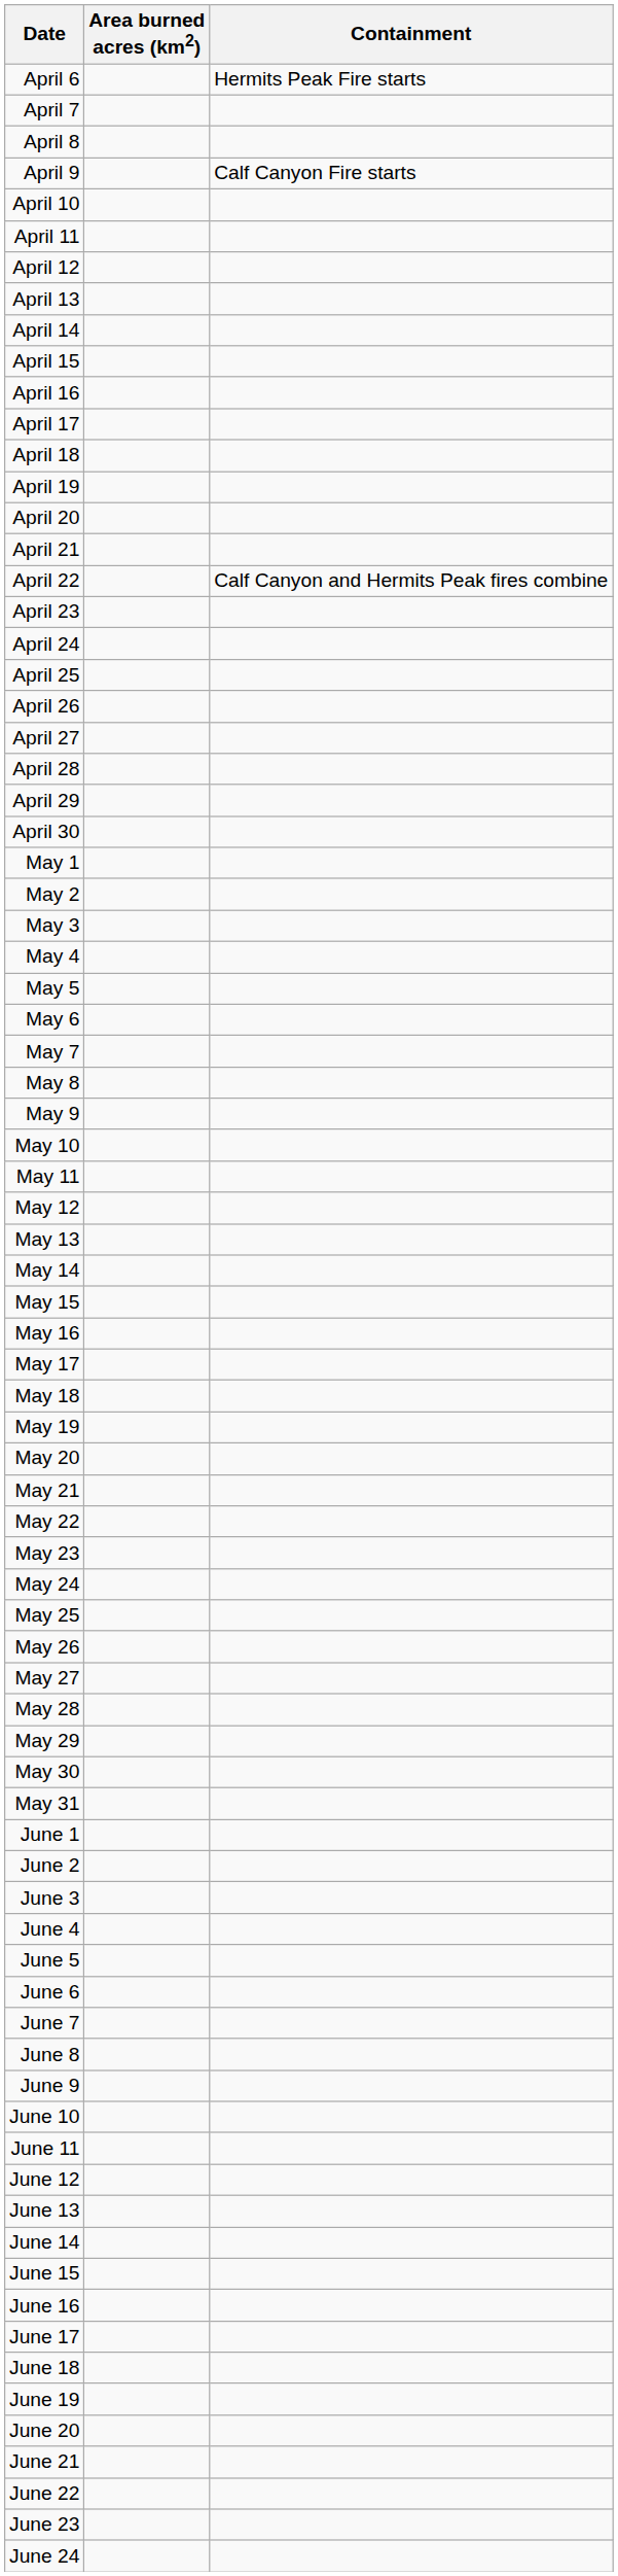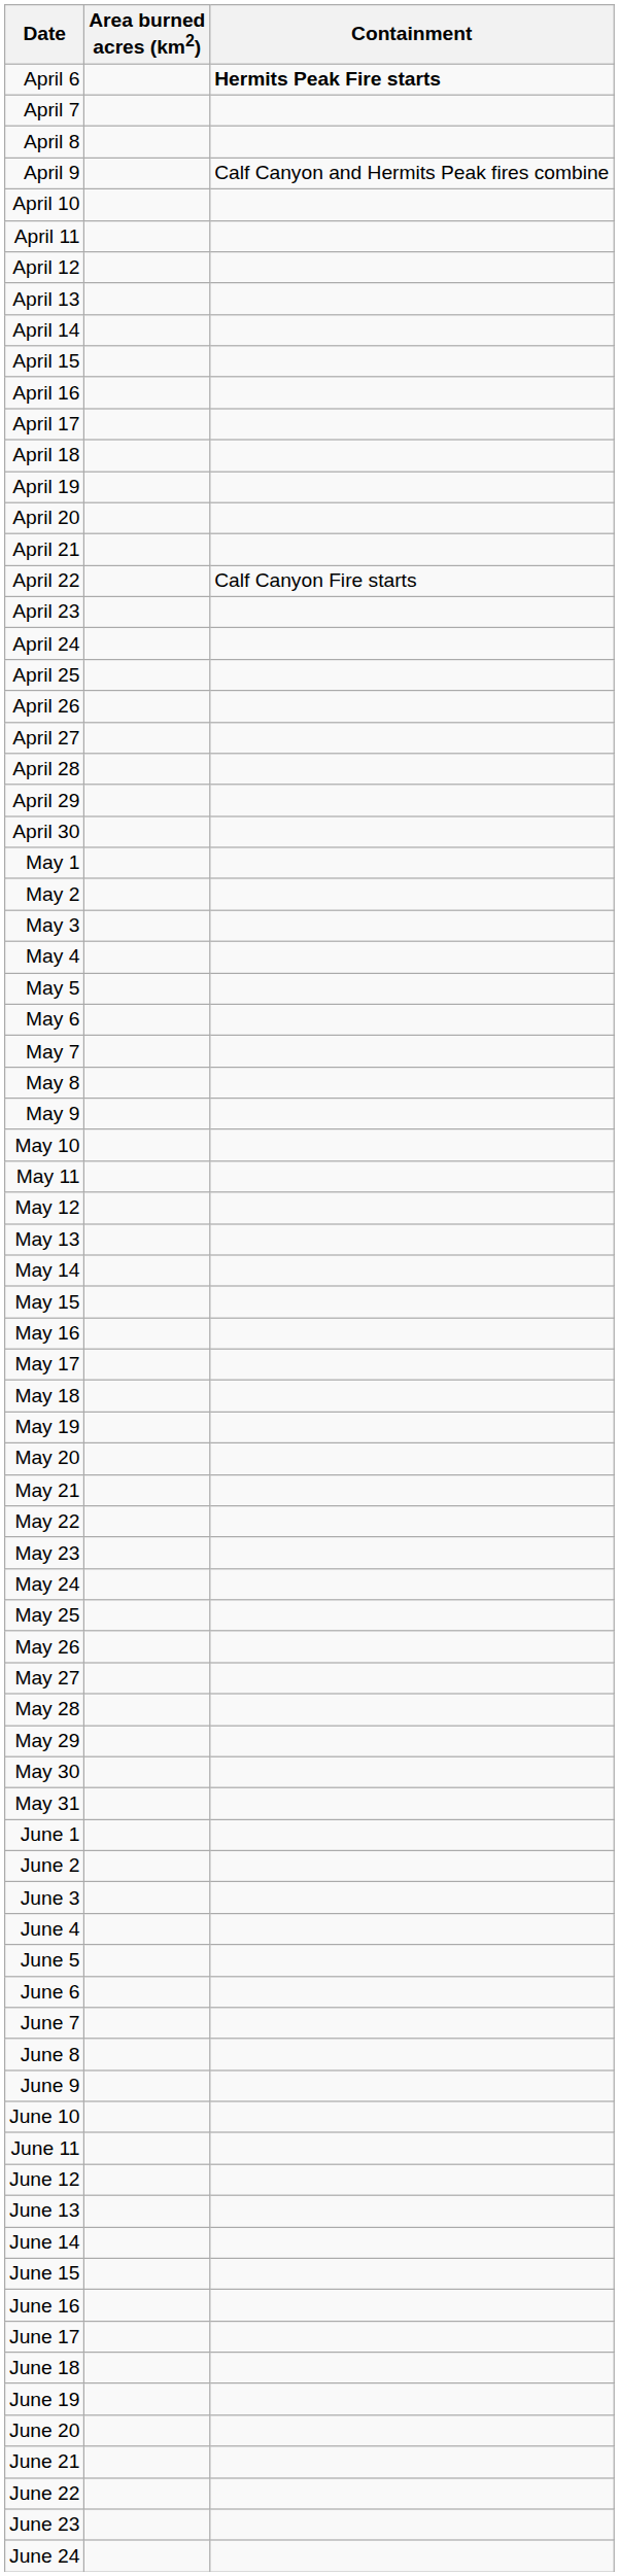 <table class="wikitable sortable" style="text-align: right;">
 <tr>
 <th>Date</th>
 <th>Area burned<br>acres (km<sup>2</sup>)</th>
 <th>Containment</th>
 </tr>
 <tr>
 <td>April 6</td>
 <td></td>
-<td style="text-align: left;"> Hermits Peak Fire starts</td>
+<td style="text-align: left;"><strong> Hermits Peak Fire starts</strong></td>
 </tr>
 <tr>
 <td>April 7</td>
 <td></td>
 <td style="text-align: left;"></td>
 </tr>
 <tr>
 <td>April 8</td>
 <td></td>
 <td style="text-align: left;"></td>
 </tr>
 <tr>
 <td>April 9</td>
 <td></td>
-<td style="text-align: left;">Calf Canyon Fire starts</td>
+<td style="text-align: left;"> Calf Canyon and Hermits Peak fires combine</td>
 </tr>
 <tr>
 <td>April 10</td>
 <td></td>
 <td style="text-align: left;"></td>
 </tr>
 <tr>
 <td>April 11</td>
 <td></td>
 <td style="text-align: left;"></td>
 </tr>
 <tr>
 <td>April 12</td>
 <td></td>
 <td style="text-align: left;"></td>
 </tr>
 <tr>
 <td>April 13</td>
 <td></td>
 <td style="text-align: left;"></td>
 </tr>
 <tr>
 <td>April 14</td>
 <td></td>
 <td style="text-align: left;"></td>
 </tr>
 <tr>
 <td>April 15</td>
 <td></td>
 <td style="text-align: left;"></td>
 </tr>
 <tr>
 <td>April 16</td>
 <td></td>
 <td style="text-align: left;"></td>
 </tr>
 <tr>
 <td>April 17</td>
 <td></td>
 <td style="text-align: left;"></td>
 </tr>
 <tr>
 <td>April 18</td>
 <td></td>
 <td style="text-align: left;"></td>
 </tr>
 <tr>
 <td>April 19</td>
 <td></td>
 <td style="text-align: left;"></td>
 </tr>
 <tr>
 <td>April 20</td>
 <td></td>
 <td style="text-align: left;"></td>
 </tr>
 <tr>
 <td>April 21</td>
 <td></td>
 <td style="text-align: left;"></td>
 </tr>
 <tr>
 <td>April 22</td>
 <td></td>
-<td style="text-align: left;"> Calf Canyon and Hermits Peak fires combine</td>
+<td style="text-align: left;">Calf Canyon Fire starts</td>
 </tr>
 <tr>
 <td>April 23</td>
 <td></td>
 <td style="text-align: left;"></td>
 </tr>
 <tr>
 <td>April 24</td>
 <td></td>
 <td style="text-align: left;"></td>
 </tr>
 <tr>
 <td>April 25</td>
 <td></td>
 <td style="text-align: left;"></td>
 </tr>
 <tr>
 <td>April 26</td>
 <td></td>
 <td style="text-align: left;"></td>
 </tr>
 <tr>
 <td>April 27</td>
 <td></td>
 <td style="text-align: left;"></td>
 </tr>
 <tr>
 <td>April 28</td>
 <td></td>
 <td style="text-align: left;"></td>
 </tr>
 <tr>
 <td>April 29</td>
 <td></td>
 <td style="text-align: left;"></td>
 </tr>
 <tr>
 <td>April 30</td>
 <td></td>
 <td style="text-align: left;"></td>
 </tr>
 <tr>
 <td>May 1</td>
 <td></td>
 <td style="text-align: left;"></td>
 </tr>
 <tr>
 <td>May 2</td>
 <td></td>
 <td style="text-align: left;"></td>
 </tr>
 <tr>
 <td>May 3</td>
 <td></td>
 <td style="text-align: left;"></td>
 </tr>
 <tr>
 <td>May 4</td>
 <td></td>
 <td style="text-align: left;"></td>
 </tr>
 <tr>
 <td>May 5</td>
 <td></td>
 <td style="text-align: left;"></td>
 </tr>
 <tr>
 <td>May 6</td>
 <td></td>
 <td style="text-align: left;"></td>
 </tr>
 <tr>
 <td>May 7</td>
 <td></td>
 <td style="text-align: left;"></td>
 </tr>
 <tr>
 <td>May 8</td>
 <td></td>
 <td style="text-align: left;"></td>
 </tr>
 <tr>
 <td>May 9</td>
 <td></td>
 <td style="text-align: left;"></td>
 </tr>
 <tr>
 <td>May 10</td>
 <td></td>
 <td style="text-align: left;"></td>
 </tr>
 <tr>
 <td>May 11</td>
 <td></td>
 <td style="text-align: left;"></td>
 </tr>
 <tr>
 <td>May 12</td>
 <td></td>
 <td style="text-align: left;"></td>
 </tr>
 <tr>
 <td>May 13</td>
 <td></td>
 <td style="text-align: left;"></td>
 </tr>
 <tr>
 <td>May 14</td>
 <td></td>
 <td style="text-align: left;"></td>
 </tr>
 <tr>
 <td>May 15</td>
 <td></td>
 <td style="text-align: left;"></td>
 </tr>
 <tr>
 <td>May 16</td>
 <td></td>
 <td style="text-align: left;"></td>
 </tr>
 <tr>
 <td>May 17</td>
 <td></td>
 <td style="text-align: left;"></td>
 </tr>
 <tr>
 <td>May 18</td>
 <td></td>
 <td style="text-align: left;"></td>
 </tr>
 <tr>
 <td>May 19</td>
 <td></td>
 <td style="text-align: left;"></td>
 </tr>
 <tr>
 <td>May 20</td>
 <td></td>
 <td style="text-align: left;"></td>
 </tr>
 <tr>
 <td>May 21</td>
 <td></td>
 <td style="text-align: left;"></td>
 </tr>
 <tr>
 <td>May 22</td>
 <td></td>
 <td style="text-align: left;"></td>
 </tr>
 <tr>
 <td>May 23</td>
 <td></td>
 <td style="text-align: left;"></td>
 </tr>
 <tr>
 <td>May 24</td>
 <td></td>
 <td style="text-align: left;"></td>
 </tr>
 <tr>
 <td>May 25</td>
 <td></td>
 <td style="text-align: left;"></td>
 </tr>
 <tr>
 <td>May 26</td>
 <td></td>
 <td style="text-align: left;"></td>
 </tr>
 <tr>
 <td>May 27</td>
 <td></td>
 <td style="text-align: left;"></td>
 </tr>
 <tr>
 <td>May 28</td>
 <td></td>
 <td style="text-align: left;"></td>
 </tr>
 <tr>
 <td>May 29</td>
 <td></td>
 <td style="text-align: left;"></td>
 </tr>
 <tr>
 <td>May 30</td>
 <td></td>
 <td style="text-align: left;"></td>
 </tr>
 <tr>
 <td>May 31</td>
 <td></td>
 <td style="text-align: left;"></td>
 </tr>
 <tr>
 <td>June 1</td>
 <td></td>
 <td style="text-align: left;"></td>
 </tr>
 <tr>
 <td>June 2</td>
 <td></td>
 <td style="text-align: left;"></td>
 </tr>
 <tr>
 <td>June 3</td>
 <td></td>
 <td style="text-align: left;"></td>
 </tr>
 <tr>
 <td>June 4</td>
 <td></td>
 <td style="text-align: left;"></td>
 </tr>
 <tr>
 <td>June 5</td>
 <td></td>
 <td style="text-align: left;"></td>
 </tr>
 <tr>
 <td>June 6</td>
 <td></td>
 <td style="text-align: left;"></td>
 </tr>
 <tr>
 <td>June 7</td>
 <td></td>
 <td style="text-align: left;"></td>
 </tr>
 <tr>
 <td>June 8</td>
 <td></td>
 <td style="text-align: left;"></td>
 </tr>
 <tr>
 <td>June 9</td>
 <td></td>
 <td style="text-align: left;"></td>
 </tr>
 <tr>
 <td>June 10</td>
 <td></td>
 <td style="text-align: left;"></td>
 </tr>
 <tr>
 <td>June 11</td>
 <td></td>
 <td style="text-align: left;"></td>
 </tr>
 <tr>
 <td>June 12</td>
 <td></td>
 <td style="text-align: left;"></td>
 </tr>
 <tr>
 <td>June 13</td>
 <td></td>
 <td style="text-align: left;"></td>
 </tr>
 <tr>
 <td>June 14</td>
 <td></td>
 <td style="text-align: left;"></td>
 </tr>
 <tr>
 <td>June 15</td>
 <td></td>
 <td style="text-align: left;"></td>
 </tr>
 <tr>
 <td>June 16</td>
 <td></td>
 <td style="text-align: left;"></td>
 </tr>
 <tr>
 <td>June 17</td>
 <td></td>
 <td style="text-align: left;"></td>
 </tr>
 <tr>
 <td>June 18</td>
 <td></td>
 <td style="text-align: left;"></td>
 </tr>
 <tr>
 <td>June 19</td>
 <td></td>
 <td style="text-align: left;"></td>
 </tr>
 <tr>
 <td>June 20</td>
 <td></td>
 <td style="text-align: left;"></td>
 </tr>
 <tr>
 <td>June 21</td>
 <td></td>
 <td style="text-align: left;"></td>
 </tr>
 <tr>
 <td>June 22</td>
 <td></td>
 <td style="text-align: left;"></td>
 </tr>
 <tr>
 <td>June 23</td>
 <td></td>
 <td style="text-align: left;"></td>
 </tr>
 <tr>
 <td>June 24</td>
 <td></td>
 <td style="text-align: left;"></td>
 </tr>
 </table>
